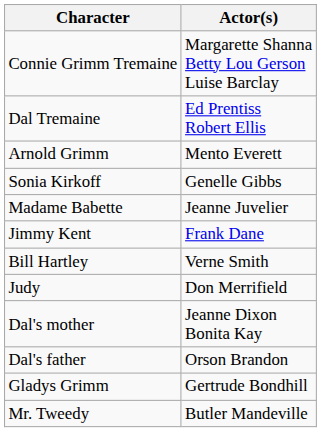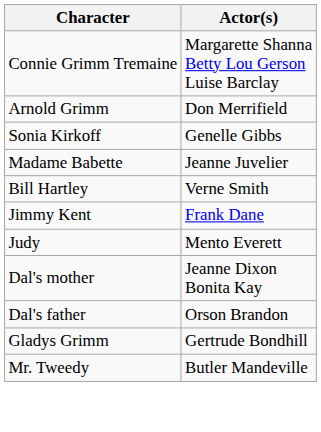 <table class="wikitable">
 <tr>
 <th>Character</th>
 <th>Actor(s)</th>
 </tr>
 <tr>
 <td>Connie Grimm Tremaine</td>
 <td>Margarette Shanna<br><a href='#'>Betty Lou Gerson</a><br>Luise Barclay</td>
 </tr>
 <tr>
-<td>Dal Tremaine</td>
-<td><a href='#'>Ed Prentiss</a><br><a href='#'>Robert Ellis</a></td>
-</tr>
-<tr>
 <td>Arnold Grimm</td>
-<td>Mento Everett</td>
+<td>Don Merrifield</td>
 </tr>
 <tr>
 <td>Sonia Kirkoff</td>
 <td>Genelle Gibbs</td>
 </tr>
 <tr>
 <td>Madame Babette</td>
 <td>Jeanne Juvelier</td>
 </tr>
 <tr>
+<td>Bill Hartley</td>
+<td>Verne Smith</td>
+</tr>
+<tr>
 <td>Jimmy Kent</td>
 <td><a href='#'>Frank Dane</a></td>
 </tr>
 <tr>
-<td>Bill Hartley</td>
-<td>Verne Smith</td>
-</tr>
-<tr>
 <td>Judy</td>
-<td>Don Merrifield</td>
+<td>Mento Everett</td>
 </tr>
 <tr>
 <td>Dal's mother</td>
 <td>Jeanne Dixon<br>Bonita Kay</td>
 </tr>
 <tr>
 <td>Dal's father</td>
 <td>Orson Brandon</td>
 </tr>
 <tr>
 <td>Gladys Grimm</td>
 <td>Gertrude Bondhill</td>
 </tr>
 <tr>
 <td>Mr. Tweedy</td>
 <td>Butler Mandeville</td>
 </tr>
 </table>
